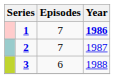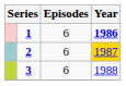 <table class="wikitable">
 <tr>
 <th colspan="2">Series</th>
 <th>Episodes</th>
 <th>Year</th>
 </tr>
 <tr>
 <td bgcolor="#FFCCCC" height="10px"></td>
 <td align="center"><strong><a href='#'>1</a></strong></td>
-<td align="center">7</td>
+<td align="center">6</td>
 <td align="center"><strong><a href='#'>1986</a></strong></td>
 </tr>
 <tr>
 <td bgcolor="#99CCCC" height="10px"></td>
 <td align="center"><strong><a href='#'>2</a></strong></td>
-<td align="center">7</td>
-<td align="center"><a href='#'>1987</a></td>
+<td align="center">6</td>
+<td align="center" style="background: gold;"><a href='#'>1987</a></td>
 </tr>
 <tr>
 <td bgcolor="#C0D52E" height="10px"></td>
 <td align="center"><strong><a href='#'>3</a></strong></td>
 <td align="center">6</td>
 <td align="center"><a href='#'>1988</a></td>
 </tr>
 <tr>
 </tr>
 </table>
